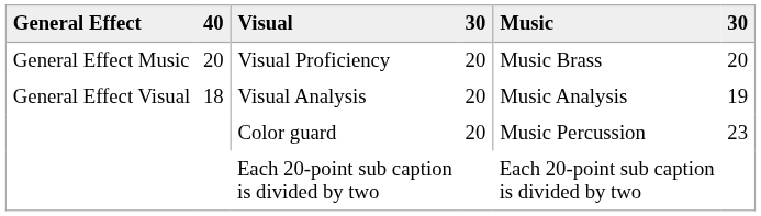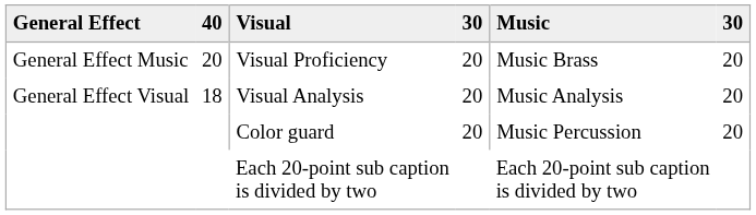 <table clear="both" align="center" cellpadding="5" cellspacing="0" style="border: 1px solid #aaa; border-collapse: collapse;">
 <tr style="background: #efefef; border-bottom: 1px solid #aaa;">
 <th style="text-align: left;">General Effect</th>
 <th>40</th>
 <th style="text-align: left; border-left: 1px solid #aaa;">Visual</th>
 <th>30</th>
 <th style="text-align: left; border-left: 1px solid #aaa;">Music</th>
 <th>30</th>
 </tr>
 <tr>
 <td>General Effect Music</td>
 <td>20</td>
 <td style="border-left: 1px solid #aaa;">Visual Proficiency</td>
 <td>20</td>
 <td style="border-left: 1px solid #aaa;">Music Brass</td>
 <td>20</td>
 </tr>
 <tr>
 <td>General Effect Visual</td>
 <td>18</td>
 <td style="border-left: 1px solid #aaa;">Visual Analysis</td>
 <td>20</td>
 <td style="border-left: 1px solid #aaa;">Music Analysis</td>
-<td>19</td>
+<td>20</td>
 </tr>
 <tr>
 <td></td>
 <td></td>
 <td style="border-left: 1px solid #aaa;">Color guard</td>
 <td>20</td>
 <td style="border-left: 1px solid #aaa;">Music Percussion</td>
-<td>23</td>
+<td>20</td>
 </tr>
 <tr>
 <td></td>
 <td></td>
 <td>Each 20-point sub caption<br>is divided by two</td>
 <td></td>
 <td>Each 20-point sub caption<br>is divided by two</td>
 <td></td>
 </tr>
 </table>
